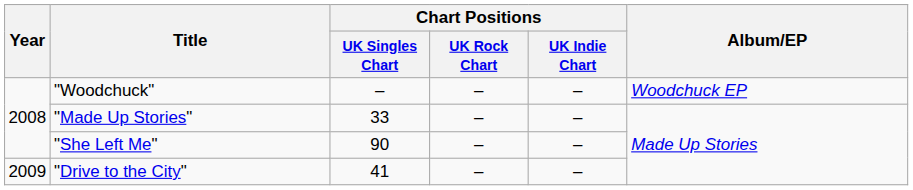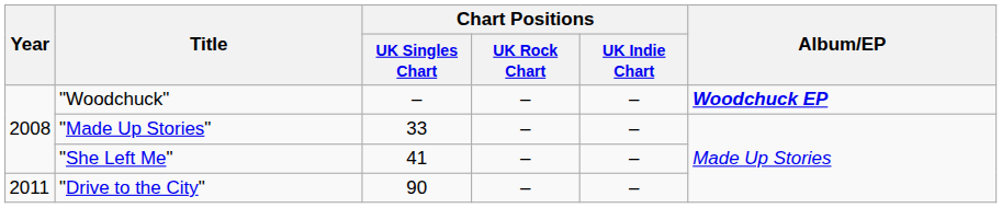 <table class="wikitable">
 <tr>
 <th style="width:28px;" rowspan="2">Year</th>
 <th style="width:257px;" rowspan="2">Title</th>
 <th colspan="3">Chart Positions</th>
 <th style="width:257px;" rowspan="2">Album/EP</th>
 </tr>
 <tr>
 <th style="width:86px;"><small><a href='#'>UK Singles Chart</a></small></th>
 <th style="width:86px;"><small><a href='#'>UK Rock Chart</a></small></th>
 <th style="width:86px;"><small><a href='#'>UK Indie Chart</a></small></th>
 </tr>
 <tr>
 <td rowspan="3">2008</td>
 <td>"Woodchuck"</td>
 <td style="text-align:center;">–</td>
 <td style="text-align:center;">–</td>
 <td style="text-align:center;">–</td>
-<td><em><a href='#'>Woodchuck EP</a></em></td>
+<td><strong><em><a href='#'>Woodchuck EP</a></em></strong></td>
 </tr>
 <tr>
 <td>"<a href='#'>Made Up Stories</a>"</td>
 <td style="text-align:center;">33</td>
 <td style="text-align:center;">–</td>
 <td style="text-align:center;">–</td>
 <td rowspan="3"><em><a href='#'>Made Up Stories</a></em></td>
 </tr>
 <tr>
 <td>"<a href='#'>She Left Me</a>"</td>
+<td style="text-align:center;">41</td>
+<td style="text-align:center;">–</td>
+<td style="text-align:center;">–</td>
+</tr>
+<tr>
+<td>2011</td>
+<td>"<a href='#'>Drive to the City</a>"</td>
 <td style="text-align:center;">90</td>
 <td style="text-align:center;">–</td>
 <td style="text-align:center;">–</td>
 </tr>
-<tr>
-<td>2009</td>
-<td>"<a href='#'>Drive to the City</a>"</td>
-<td style="text-align:center;">41</td>
-<td style="text-align:center;">–</td>
-<td style="text-align:center;">–</td>
-</tr>
 </table>
